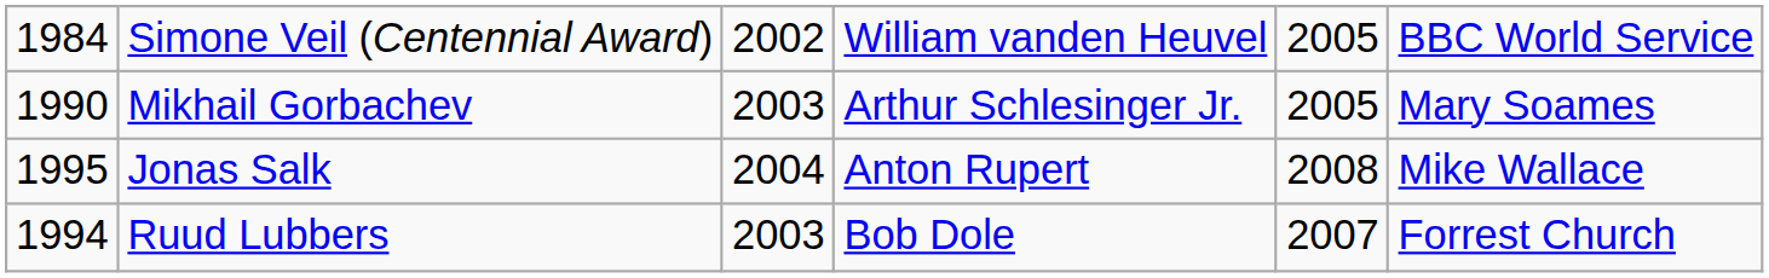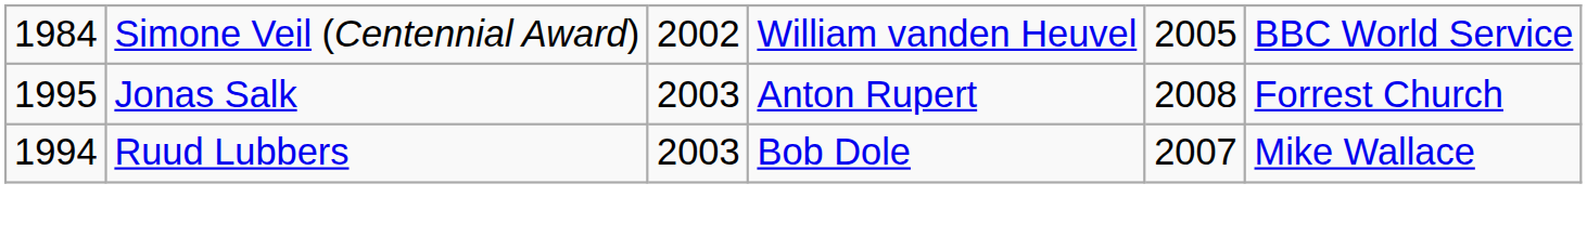 <table class="wikitable">
 <tr valign="top">
 <td>1984</td>
 <td><a href='#'>Simone Veil</a> (<em>Centennial Award</em>)</td>
 <td>2002</td>
 <td><a href='#'>William vanden Heuvel</a></td>
 <td>2005</td>
 <td><a href='#'>BBC World Service</a></td>
 </tr>
 <tr>
-<td>1990</td>
-<td><a href='#'>Mikhail Gorbachev</a></td>
-<td>2003</td>
-<td><a href='#'>Arthur Schlesinger Jr.</a></td>
-<td>2005</td>
-<td><a href='#'>Mary Soames</a></td>
-</tr>
-<tr>
 <td>1995</td>
 <td><a href='#'>Jonas Salk</a></td>
-<td>2004</td>
+<td>2003</td>
 <td><a href='#'>Anton Rupert</a></td>
 <td>2008</td>
-<td><a href='#'>Mike Wallace</a></td>
+<td><a href='#'>Forrest Church</a></td>
 </tr>
 <tr>
 <td>1994</td>
 <td><a href='#'>Ruud Lubbers</a></td>
 <td>2003</td>
 <td><a href='#'>Bob Dole</a></td>
 <td>2007</td>
-<td><a href='#'>Forrest Church</a></td>
+<td><a href='#'>Mike Wallace</a></td>
 </tr>
 </table>
